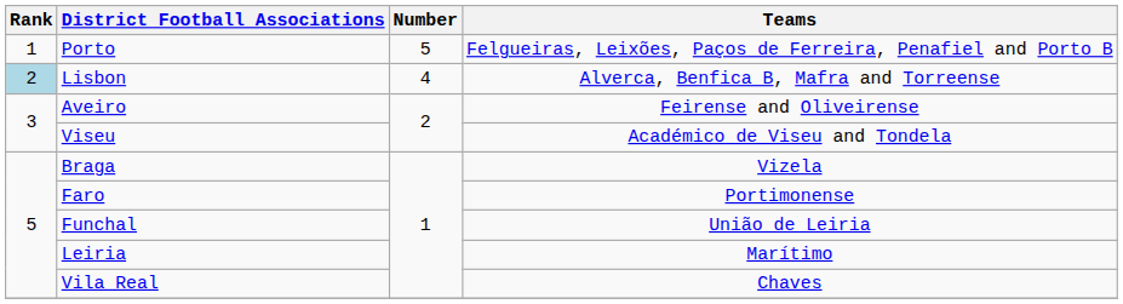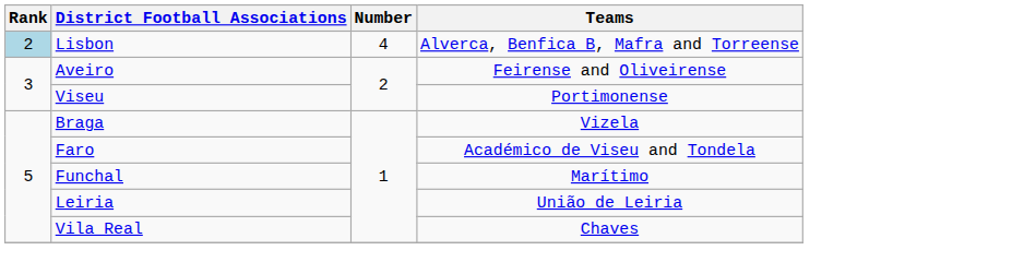 <table class="wikitable">
 <tr>
 <th>Rank</th>
 <th><a href='#'>District Football Associations</a></th>
 <th>Number</th>
 <th>Teams</th>
-</tr>
-<tr>
-<td align=center>1</td>
-<td> <a href='#'>Porto</a></td>
-<td align=center>5</td>
-<td align=center><a href='#'>Felgueiras</a>, <a href='#'>Leixões</a>, <a href='#'>Paços de Ferreira</a>, <a href='#'>Penafiel</a> and <a href='#'>Porto B</a></td>
 </tr>
 <tr>
 <td align=center style="background: lightblue;">2</td>
 <td> <a href='#'>Lisbon</a></td>
 <td align=center>4</td>
 <td align=center><a href='#'>Alverca</a>, <a href='#'>Benfica B</a>, <a href='#'>Mafra</a> and <a href='#'>Torreense</a></td>
 </tr>
 <tr>
 <td rowspan="2" align=center>3</td>
 <td> <a href='#'>Aveiro</a></td>
 <td rowspan=2 align=center>2</td>
 <td align=center><a href='#'>Feirense</a> and <a href='#'>Oliveirense</a></td>
 </tr>
 <tr>
 <td> <a href='#'>Viseu</a></td>
-<td align="center"><a href='#'>Académico de Viseu</a> and <a href='#'>Tondela</a></td>
+<td align="center"><a href='#'>Portimonense</a></td>
 </tr>
 <tr>
 <td rowspan="5" align=center>5</td>
 <td> <a href='#'>Braga</a></td>
 <td rowspan=5 align=center>1</td>
 <td align=center><a href='#'>Vizela</a></td>
 </tr>
 <tr>
 <td> <a href='#'>Faro</a></td>
-<td align="center"><a href='#'>Portimonense</a></td>
+<td align="center"><a href='#'>Académico de Viseu</a> and <a href='#'>Tondela</a></td>
 </tr>
 <tr>
 <td> <a href='#'>Funchal</a></td>
-<td align="center"><a href='#'>União de Leiria</a></td>
+<td align="center"><a href='#'>Marítimo</a></td>
 </tr>
 <tr>
 <td> <a href='#'>Leiria</a></td>
-<td align="center"><a href='#'>Marítimo</a></td>
+<td align="center"><a href='#'>União de Leiria</a></td>
 </tr>
 <tr>
 <td> <a href='#'>Vila Real</a></td>
 <td align="center"><a href='#'>Chaves</a></td>
 </tr>
 <tr>
 </tr>
 </table>
